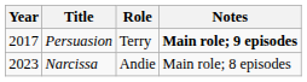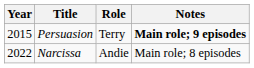 <table class="wikitable">
 <tr>
 <th>Year</th>
 <th>Title</th>
 <th>Role</th>
 <th>Notes</th>
 </tr>
 <tr>
-<td>2017</td>
+<td>2015</td>
 <td><em>Persuasion</em></td>
 <td>Terry</td>
 <td><strong>Main role; 9 episodes</strong></td>
 </tr>
 <tr>
-<td>2023</td>
+<td>2022</td>
 <td><em>Narcissa</em></td>
 <td>Andie</td>
 <td>Main role; 8 episodes</td>
 </tr>
 </table>
